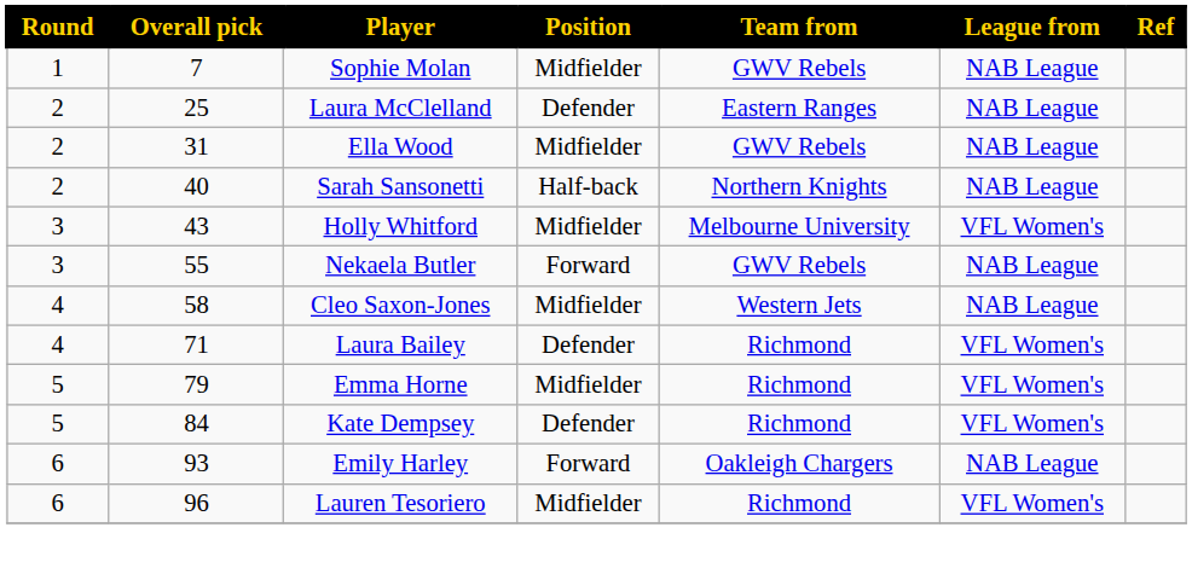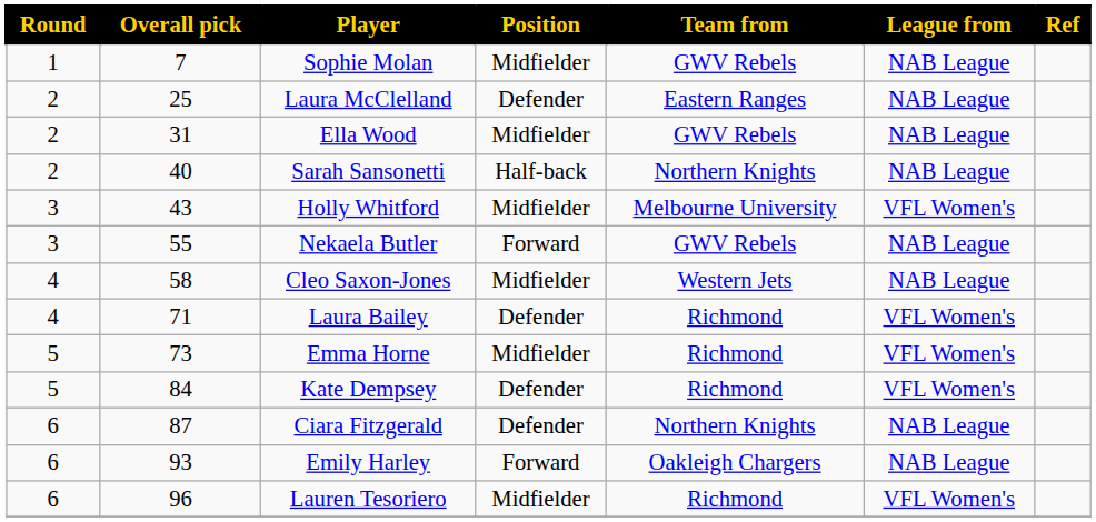 <table class="wikitable" style="text-align:center; font-size:100%; width:60%">
 <tr>
 <th style="background:black; color:#FED102; border: solid black 2px;">Round</th>
 <th style="background:black; color:#FED102; border: solid black 2px;">Overall pick</th>
 <th style="background:black; color:#FED102; border: solid black 2px;">Player</th>
 <th style="background:black; color:#FED102; border: solid black 2px;">Position</th>
 <th style="background:black; color:#FED102; border: solid black 2px;">Team from</th>
 <th style="background:black; color:#FED102; border: solid black 2px;">League from</th>
 <th style="background:black; color:#FED102; border: solid black 2px;">Ref</th>
 </tr>
 <tr>
 <td>1</td>
 <td>7</td>
 <td><a href='#'>Sophie Molan</a></td>
 <td>Midfielder</td>
 <td><a href='#'>GWV Rebels</a></td>
 <td><a href='#'>NAB League</a></td>
 <td></td>
 </tr>
 <tr>
 <td>2</td>
 <td>25</td>
 <td><a href='#'>Laura McClelland</a></td>
 <td>Defender</td>
 <td><a href='#'>Eastern Ranges</a></td>
 <td><a href='#'>NAB League</a></td>
 <td></td>
 </tr>
 <tr>
 <td>2</td>
 <td>31</td>
 <td><a href='#'>Ella Wood</a></td>
 <td>Midfielder</td>
 <td><a href='#'>GWV Rebels</a></td>
 <td><a href='#'>NAB League</a></td>
 <td></td>
 </tr>
 <tr>
 <td>2</td>
 <td>40</td>
 <td><a href='#'>Sarah Sansonetti</a></td>
 <td>Half-back</td>
 <td><a href='#'>Northern Knights</a></td>
 <td><a href='#'>NAB League</a></td>
 <td></td>
 </tr>
 <tr>
 <td>3</td>
 <td>43</td>
 <td><a href='#'>Holly Whitford</a></td>
 <td>Midfielder</td>
 <td><a href='#'>Melbourne University</a></td>
 <td><a href='#'>VFL Women's</a></td>
 <td></td>
 </tr>
 <tr>
 <td>3</td>
 <td>55</td>
 <td><a href='#'>Nekaela Butler</a></td>
 <td>Forward</td>
 <td><a href='#'>GWV Rebels</a></td>
 <td><a href='#'>NAB League</a></td>
 <td></td>
 </tr>
 <tr>
 <td>4</td>
 <td>58</td>
 <td><a href='#'>Cleo Saxon-Jones</a></td>
 <td>Midfielder</td>
 <td><a href='#'>Western Jets</a></td>
 <td><a href='#'>NAB League</a></td>
 <td></td>
 </tr>
 <tr>
 <td>4</td>
 <td>71</td>
 <td><a href='#'>Laura Bailey</a></td>
 <td>Defender</td>
 <td><a href='#'>Richmond</a></td>
 <td><a href='#'>VFL Women's</a></td>
 <td></td>
 </tr>
 <tr>
 <td>5</td>
-<td>79</td>
+<td>73</td>
 <td><a href='#'>Emma Horne</a></td>
 <td>Midfielder</td>
 <td><a href='#'>Richmond</a></td>
 <td><a href='#'>VFL Women's</a></td>
 <td></td>
 </tr>
 <tr>
 <td>5</td>
 <td>84</td>
 <td><a href='#'>Kate Dempsey</a></td>
 <td>Defender</td>
 <td><a href='#'>Richmond</a></td>
 <td><a href='#'>VFL Women's</a></td>
+<td></td>
+</tr>
+<tr>
+<td>6</td>
+<td>87</td>
+<td><a href='#'>Ciara Fitzgerald</a></td>
+<td>Defender</td>
+<td><a href='#'>Northern Knights</a></td>
+<td><a href='#'>NAB League</a></td>
 <td></td>
 </tr>
 <tr>
 <td>6</td>
 <td>93</td>
 <td><a href='#'>Emily Harley</a></td>
 <td>Forward</td>
 <td><a href='#'>Oakleigh Chargers</a></td>
 <td><a href='#'>NAB League</a></td>
 <td></td>
 </tr>
 <tr>
 <td>6</td>
 <td>96</td>
 <td><a href='#'>Lauren Tesoriero</a></td>
 <td>Midfielder</td>
 <td><a href='#'>Richmond</a></td>
 <td><a href='#'>VFL Women's</a></td>
 <td></td>
 </tr>
 <tr>
 </tr>
 </table>
